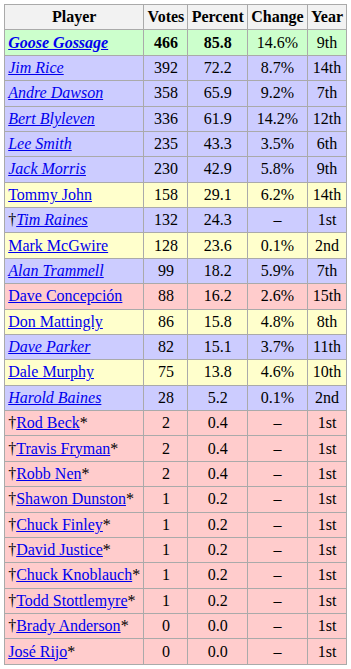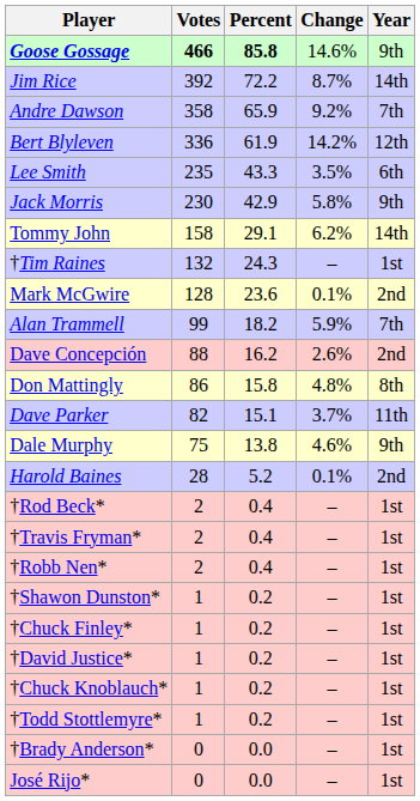 <table class="wikitable sortable">
 <tr>
 <th>Player</th>
 <th>Votes</th>
 <th>Percent</th>
 <th>Change</th>
 <th>Year</th>
 </tr>
 <tr bgcolor="#ccffcc">
 <td><strong><em><a href='#'>Goose Gossage</a></em></strong></td>
 <td align=center><strong>466</strong></td>
 <td align=center><strong>85.8</strong></td>
 <td align=center>14.6%</td>
 <td align="center">9th</td>
 </tr>
 <tr bgcolor="#ccccff">
 <td><em><a href='#'>Jim Rice</a></em></td>
 <td align=center>392</td>
 <td align=center>72.2</td>
 <td align=center>8.7%</td>
 <td align="center">14th</td>
 </tr>
 <tr bgcolor="#ccccff">
 <td><em><a href='#'>Andre Dawson</a></em></td>
 <td align=center>358</td>
 <td align=center>65.9</td>
 <td align=center>9.2%</td>
 <td align="center">7th</td>
 </tr>
 <tr bgcolor="#ccccff">
 <td><em><a href='#'>Bert Blyleven</a></em></td>
 <td align=center>336</td>
 <td align=center>61.9</td>
 <td align=center>14.2%</td>
 <td align="center">12th</td>
 </tr>
 <tr bgcolor="#ccccff">
 <td><em><a href='#'>Lee Smith</a></em></td>
 <td align=center>235</td>
 <td align=center>43.3</td>
 <td align=center>3.5%</td>
 <td align="center">6th</td>
 </tr>
 <tr bgcolor="#ccccff">
 <td><em><a href='#'>Jack Morris</a></em></td>
 <td align=center>230</td>
 <td align=center>42.9</td>
 <td align=center>5.8%</td>
 <td align="center">9th</td>
 </tr>
 <tr bgcolor="#ffffcc">
 <td><a href='#'>Tommy John</a></td>
 <td align=center>158</td>
 <td align=center>29.1</td>
 <td align=center>6.2%</td>
 <td align="center">14th</td>
 </tr>
 <tr bgcolor="#ccccff">
 <td>†<em><a href='#'>Tim Raines</a></em></td>
 <td align=center>132</td>
 <td align=center>24.3</td>
 <td align=center>–</td>
 <td align="center">1st</td>
 </tr>
 <tr bgcolor="#ffffcc">
 <td><a href='#'>Mark McGwire</a></td>
 <td align=center>128</td>
 <td align=center>23.6</td>
 <td align=center>0.1%</td>
 <td align="center">2nd</td>
 </tr>
 <tr bgcolor="#ccccff">
 <td><em><a href='#'>Alan Trammell</a></em></td>
 <td align=center>99</td>
 <td align=center>18.2</td>
 <td align=center>5.9%</td>
 <td align="center">7th</td>
 </tr>
 <tr bgcolor="#ffcccc">
 <td><a href='#'>Dave Concepción</a></td>
 <td align=center>88</td>
 <td align=center>16.2</td>
 <td align=center>2.6%</td>
-<td align="center">15th</td>
+<td align="center">2nd</td>
 </tr>
 <tr bgcolor="#ffffcc">
 <td><a href='#'>Don Mattingly</a></td>
 <td align=center>86</td>
 <td align=center>15.8</td>
 <td align=center>4.8%</td>
 <td align="center">8th</td>
 </tr>
 <tr bgcolor="#ccccff">
 <td><em><a href='#'>Dave Parker</a></em></td>
 <td align=center>82</td>
 <td align=center>15.1</td>
 <td align=center>3.7%</td>
 <td align="center">11th</td>
 </tr>
 <tr bgcolor="#ffffcc">
 <td><a href='#'>Dale Murphy</a></td>
 <td align=center>75</td>
 <td align=center>13.8</td>
 <td align=center>4.6%</td>
-<td align="center">10th</td>
+<td align="center">9th</td>
 </tr>
 <tr bgcolor="#ccccff">
 <td><em><a href='#'>Harold Baines</a></em></td>
 <td align=center>28</td>
 <td align=center>5.2</td>
 <td align=center>0.1%</td>
 <td align="center">2nd</td>
 </tr>
 <tr bgcolor="#ffcccc">
 <td>†<a href='#'>Rod Beck</a>*</td>
 <td align=center>2</td>
 <td align=center>0.4</td>
 <td align=center>–</td>
 <td align="center">1st</td>
 </tr>
 <tr bgcolor="#ffcccc">
 <td>†<a href='#'>Travis Fryman</a>*</td>
 <td align=center>2</td>
 <td align=center>0.4</td>
 <td align=center>–</td>
 <td align="center">1st</td>
 </tr>
 <tr bgcolor="#ffcccc">
 <td>†<a href='#'>Robb Nen</a>*</td>
 <td align=center>2</td>
 <td align=center>0.4</td>
 <td align=center>–</td>
 <td align="center">1st</td>
 </tr>
 <tr bgcolor="#ffcccc">
 <td>†<a href='#'>Shawon Dunston</a>*</td>
 <td align=center>1</td>
 <td align=center>0.2</td>
 <td align=center>–</td>
 <td align="center">1st</td>
 </tr>
 <tr bgcolor="#ffcccc">
 <td>†<a href='#'>Chuck Finley</a>*</td>
 <td align=center>1</td>
 <td align=center>0.2</td>
 <td align=center>–</td>
 <td align="center">1st</td>
 </tr>
 <tr bgcolor="#ffcccc">
 <td>†<a href='#'>David Justice</a>*</td>
 <td align=center>1</td>
 <td align=center>0.2</td>
 <td align=center>–</td>
 <td align="center">1st</td>
 </tr>
 <tr bgcolor="#ffcccc">
 <td>†<a href='#'>Chuck Knoblauch</a>*</td>
 <td align=center>1</td>
 <td align=center>0.2</td>
 <td align=center>–</td>
 <td align="center">1st</td>
 </tr>
 <tr bgcolor="#ffcccc">
 <td>†<a href='#'>Todd Stottlemyre</a>*</td>
 <td align=center>1</td>
 <td align=center>0.2</td>
 <td align=center>–</td>
 <td align="center">1st</td>
 </tr>
 <tr bgcolor="#ffcccc">
 <td>†<a href='#'>Brady Anderson</a>*</td>
 <td align=center>0</td>
 <td align=center>0.0</td>
 <td align=center>–</td>
 <td align="center">1st</td>
 </tr>
 <tr bgcolor="#ffcccc">
 <td><a href='#'>José Rijo</a>*</td>
 <td align=center>0</td>
 <td align=center>0.0</td>
 <td align=center>–</td>
 <td align="center">1st</td>
 </tr>
 <tr>
 </tr>
 </table>
